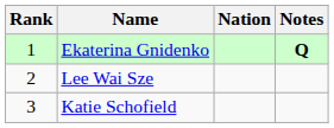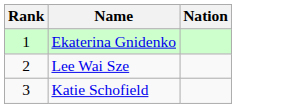 <table class="wikitable sortable" style="text-align:center">
 <tr>
 <th>Rank</th>
 <th>Name</th>
 <th>Nation</th>
-<th>Notes</th>
 </tr>
 <tr bgcolor=ccffcc>
 <td>1</td>
 <td align=left><a href='#'>Ekaterina Gnidenko</a></td>
 <td align=left></td>
-<td><strong>Q</strong></td>
 </tr>
 <tr>
 <td>2</td>
 <td align=left><a href='#'>Lee Wai Sze</a></td>
 <td align=left></td>
-<td></td>
 </tr>
 <tr>
 <td>3</td>
 <td align=left><a href='#'>Katie Schofield</a></td>
 <td align=left></td>
-<td></td>
 </tr>
 </table>
